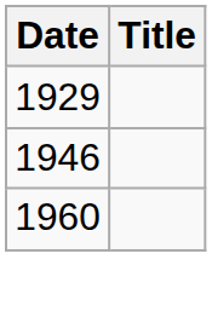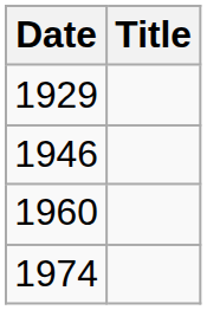 <table class="wikitable">
 <tr>
 <th>Date</th>
 <th>Title</th>
 </tr>
 <tr>
 <td>1929</td>
 <td><em></em></td>
 </tr>
 <tr>
 <td>1946</td>
 <td><em></em></td>
 </tr>
 <tr>
 <td>1960</td>
 <td><em></em></td>
 </tr>
+<tr>
+<td>1974</td>
+<td><em></em></td>
+</tr>
 </table>
